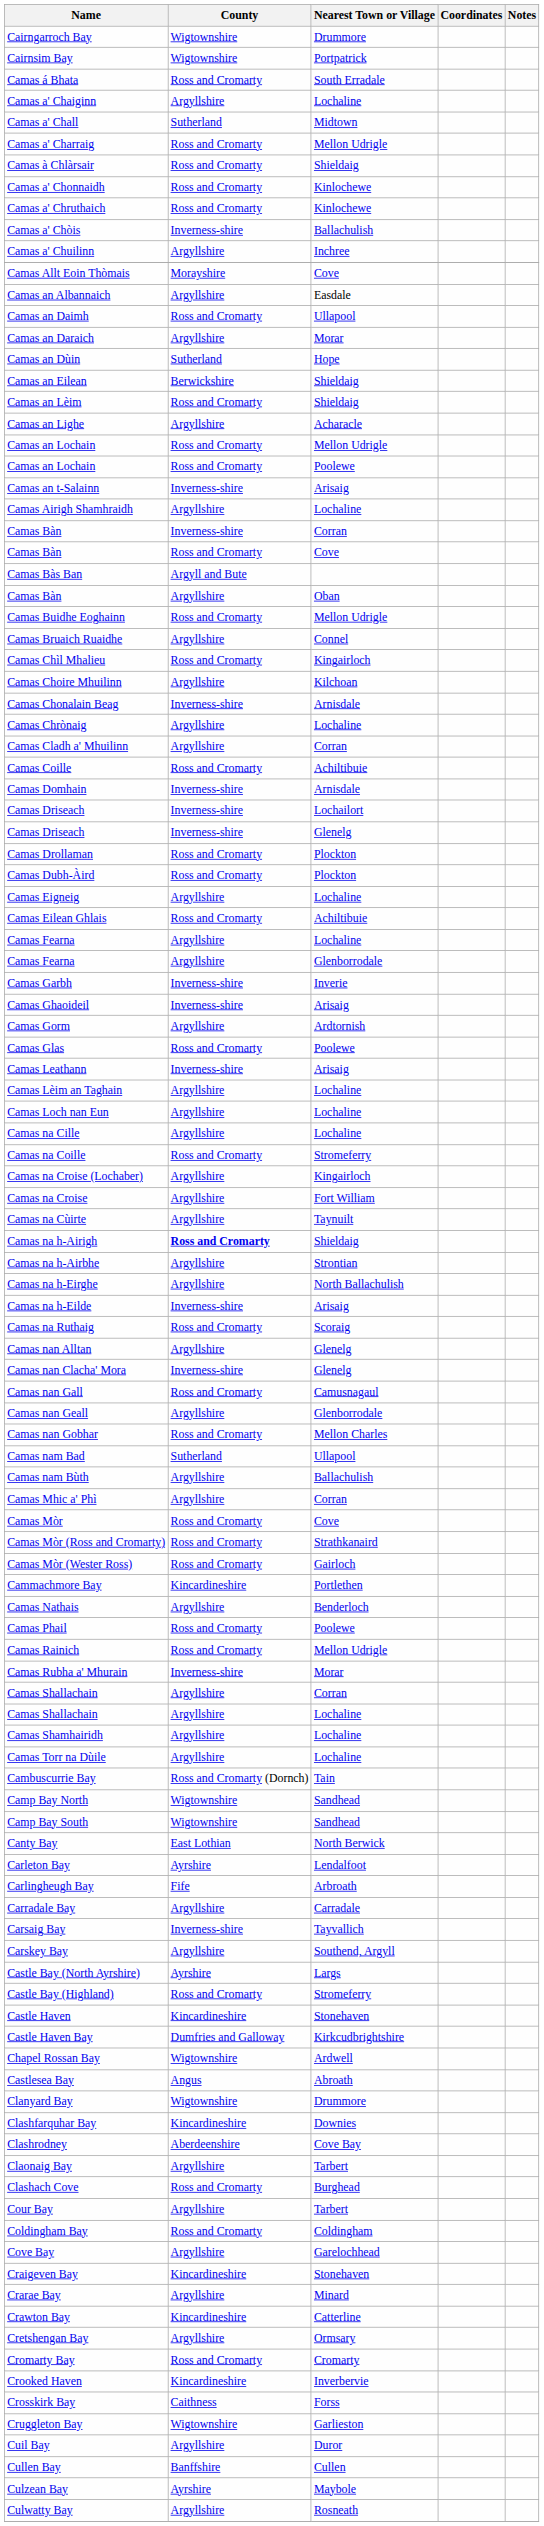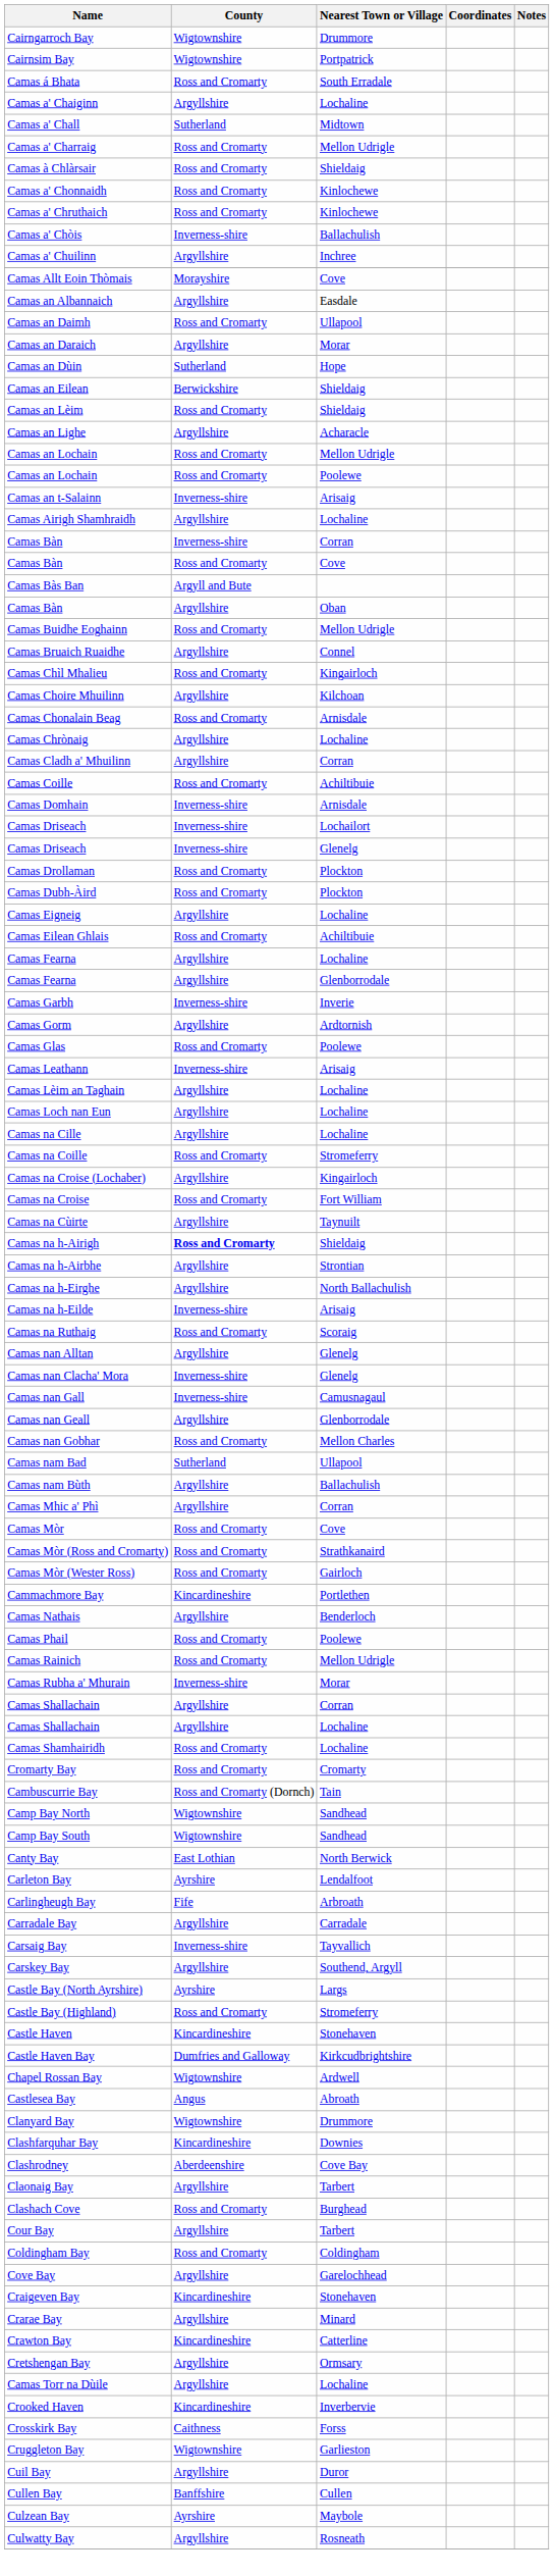 <table class="wikitable sortable" style="table-layout:fixed;background-color:#FEFEFE;font-size:95%;padding:0.30em;line-height:1.35em;">
 <tr>
 <th scope="col">Name</th>
 <th scope="col">County</th>
 <th scope="col">Nearest Town or Village</th>
 <th scope="col">Coordinates</th>
 <th scope="col">Notes</th>
 </tr>
 <tr>
 <td><a href='#'>Cairngarroch Bay</a></td>
 <td><a href='#'>Wigtownshire</a></td>
 <td><a href='#'>Drummore</a></td>
 <td></td>
 <td></td>
 </tr>
 <tr>
 <td><a href='#'>Cairnsim Bay</a></td>
 <td><a href='#'>Wigtownshire</a></td>
 <td><a href='#'>Portpatrick</a></td>
 <td></td>
 <td></td>
 </tr>
 <tr>
 <td><a href='#'>Camas á Bhata</a></td>
 <td><a href='#'>Ross and Cromarty</a></td>
 <td><a href='#'>South Erradale</a></td>
 <td></td>
 <td></td>
 </tr>
 <tr>
 <td><a href='#'>Camas a' Chaiginn</a></td>
 <td><a href='#'>Argyllshire</a></td>
 <td><a href='#'>Lochaline</a></td>
 <td></td>
 <td></td>
 </tr>
 <tr>
 <td><a href='#'>Camas a' Chall</a></td>
 <td><a href='#'>Sutherland</a></td>
 <td><a href='#'>Midtown</a></td>
 <td></td>
 <td></td>
 </tr>
 <tr>
 <td><a href='#'>Camas a' Charraig</a></td>
 <td><a href='#'>Ross and Cromarty</a></td>
 <td><a href='#'>Mellon Udrigle</a></td>
 <td></td>
 <td></td>
 </tr>
 <tr>
 <td><a href='#'>Camas à Chlàrsair</a></td>
 <td><a href='#'>Ross and Cromarty</a></td>
 <td><a href='#'>Shieldaig</a></td>
 <td></td>
 <td></td>
 </tr>
 <tr>
 <td><a href='#'>Camas a' Chonnaidh</a></td>
 <td><a href='#'>Ross and Cromarty</a></td>
 <td><a href='#'>Kinlochewe</a></td>
 <td></td>
 <td></td>
 </tr>
 <tr>
 <td><a href='#'>Camas a' Chruthaich</a></td>
 <td><a href='#'>Ross and Cromarty</a></td>
 <td><a href='#'>Kinlochewe</a></td>
 <td></td>
 <td></td>
 </tr>
 <tr>
 <td><a href='#'>Camas a' Chòis</a></td>
 <td><a href='#'>Inverness-shire</a></td>
 <td><a href='#'>Ballachulish</a></td>
 <td></td>
 <td></td>
 </tr>
 <tr>
 <td><a href='#'>Camas a' Chuilinn</a></td>
 <td><a href='#'>Argyllshire</a></td>
 <td><a href='#'>Inchree</a></td>
 <td></td>
 <td></td>
 </tr>
 <tr>
 </tr>
 <tr>
 <td><a href='#'>Camas Allt Eoin Thòmais</a></td>
 <td><a href='#'>Morayshire</a></td>
 <td><a href='#'>Cove</a></td>
 <td></td>
 <td></td>
 </tr>
 <tr>
 <td><a href='#'>Camas an Albannaich</a></td>
 <td><a href='#'>Argyllshire</a></td>
 <td>Easdale</td>
 <td></td>
 <td></td>
 </tr>
 <tr>
 <td><a href='#'>Camas an Daimh</a></td>
 <td><a href='#'>Ross and Cromarty</a></td>
 <td><a href='#'>Ullapool</a></td>
 <td></td>
 <td></td>
 </tr>
 <tr>
 <td><a href='#'>Camas an Daraich</a></td>
 <td><a href='#'>Argyllshire</a></td>
 <td><a href='#'>Morar</a></td>
 <td></td>
 <td></td>
 </tr>
 <tr>
 <td><a href='#'>Camas an Dùin</a></td>
 <td><a href='#'>Sutherland</a></td>
 <td><a href='#'>Hope</a></td>
 <td></td>
 <td></td>
 </tr>
 <tr>
 <td><a href='#'>Camas an Eilean</a></td>
 <td><a href='#'>Berwickshire</a></td>
 <td><a href='#'>Shieldaig</a></td>
 <td></td>
 <td></td>
 </tr>
 <tr>
 <td><a href='#'>Camas an Lèim</a></td>
 <td><a href='#'>Ross and Cromarty</a></td>
 <td><a href='#'>Shieldaig</a></td>
 <td></td>
 <td></td>
 </tr>
 <tr>
 <td><a href='#'>Camas an Lighe</a></td>
 <td><a href='#'>Argyllshire</a></td>
 <td><a href='#'>Acharacle</a></td>
 <td></td>
 <td></td>
 </tr>
 <tr>
 <td><a href='#'>Camas an Lochain</a></td>
 <td><a href='#'>Ross and Cromarty</a></td>
 <td><a href='#'>Mellon Udrigle</a></td>
 <td></td>
 <td></td>
 </tr>
 <tr>
 <td><a href='#'>Camas an Lochain</a></td>
 <td><a href='#'>Ross and Cromarty</a></td>
 <td><a href='#'>Poolewe</a></td>
 <td></td>
 <td></td>
 </tr>
 <tr>
 <td><a href='#'>Camas an t-Salainn</a></td>
 <td><a href='#'>Inverness-shire</a></td>
 <td><a href='#'>Arisaig</a></td>
 <td></td>
 <td></td>
 </tr>
 <tr>
 <td><a href='#'>Camas Airigh Shamhraidh</a></td>
 <td><a href='#'>Argyllshire</a></td>
 <td><a href='#'>Lochaline</a></td>
 <td></td>
 <td></td>
 </tr>
 <tr>
 <td><a href='#'>Camas Bàn</a></td>
 <td><a href='#'>Inverness-shire</a></td>
 <td><a href='#'>Corran</a></td>
 <td></td>
 <td></td>
 </tr>
 <tr>
 <td><a href='#'>Camas Bàn</a></td>
 <td><a href='#'>Ross and Cromarty</a></td>
 <td><a href='#'>Cove</a></td>
 <td></td>
 <td></td>
 </tr>
 <tr>
 <td><a href='#'>Camas Bàs Ban</a></td>
 <td><a href='#'>Argyll and Bute</a></td>
 <td></td>
 <td></td>
 <td></td>
 </tr>
 <tr>
 <td><a href='#'>Camas Bàn</a></td>
 <td><a href='#'>Argyllshire</a></td>
 <td><a href='#'>Oban</a></td>
 <td></td>
 <td></td>
 </tr>
 <tr>
 <td><a href='#'>Camas Buidhe Eoghainn</a></td>
 <td><a href='#'>Ross and Cromarty</a></td>
 <td><a href='#'>Mellon Udrigle</a></td>
 <td></td>
 <td></td>
 </tr>
 <tr>
 <td><a href='#'>Camas Bruaich Ruaidhe</a></td>
 <td><a href='#'>Argyllshire</a></td>
 <td><a href='#'>Connel</a></td>
 <td></td>
 <td></td>
 </tr>
 <tr>
 <td><a href='#'>Camas Chìl Mhalieu</a></td>
 <td><a href='#'>Ross and Cromarty</a></td>
 <td><a href='#'>Kingairloch</a></td>
 <td></td>
 <td></td>
 </tr>
 <tr>
 <td><a href='#'>Camas Choire Mhuilinn</a></td>
 <td><a href='#'>Argyllshire</a></td>
 <td><a href='#'>Kilchoan</a></td>
 <td></td>
 <td></td>
 </tr>
 <tr>
 <td><a href='#'>Camas Chonalain Beag</a></td>
-<td><a href='#'>Inverness-shire</a></td>
+<td><a href='#'>Ross and Cromarty</a></td>
 <td><a href='#'>Arnisdale</a></td>
 <td></td>
 <td></td>
 </tr>
 <tr>
 <td><a href='#'>Camas Chrònaig</a></td>
 <td><a href='#'>Argyllshire</a></td>
 <td><a href='#'>Lochaline</a></td>
 <td></td>
 <td></td>
 </tr>
 <tr>
 <td><a href='#'>Camas Cladh a' Mhuilinn</a></td>
 <td><a href='#'>Argyllshire</a></td>
 <td><a href='#'>Corran</a></td>
 <td></td>
 <td></td>
 </tr>
 <tr>
 <td><a href='#'>Camas Coille</a></td>
 <td><a href='#'>Ross and Cromarty</a></td>
 <td><a href='#'>Achiltibuie</a></td>
 <td></td>
 <td></td>
 </tr>
 <tr>
 <td><a href='#'>Camas Domhain</a></td>
 <td><a href='#'>Inverness-shire</a></td>
 <td><a href='#'>Arnisdale</a></td>
 <td></td>
 <td></td>
 </tr>
 <tr>
 <td><a href='#'>Camas Driseach</a></td>
 <td><a href='#'>Inverness-shire</a></td>
 <td><a href='#'>Lochailort</a></td>
 <td></td>
 <td></td>
 </tr>
 <tr>
 <td><a href='#'>Camas Driseach</a></td>
 <td><a href='#'>Inverness-shire</a></td>
 <td><a href='#'>Glenelg</a></td>
 <td></td>
 <td></td>
 </tr>
 <tr>
 <td><a href='#'>Camas Drollaman</a></td>
 <td><a href='#'>Ross and Cromarty</a></td>
 <td><a href='#'>Plockton</a></td>
 <td></td>
 <td></td>
 </tr>
 <tr>
 <td><a href='#'>Camas Dubh-Àird</a></td>
 <td><a href='#'>Ross and Cromarty</a></td>
 <td><a href='#'>Plockton</a></td>
 <td></td>
 <td></td>
 </tr>
 <tr>
 <td><a href='#'>Camas Eigneig</a></td>
 <td><a href='#'>Argyllshire</a></td>
 <td><a href='#'>Lochaline</a></td>
 <td></td>
 <td></td>
 </tr>
 <tr>
 <td><a href='#'>Camas Eilean Ghlais</a></td>
 <td><a href='#'>Ross and Cromarty</a></td>
 <td><a href='#'>Achiltibuie</a></td>
 <td></td>
 <td></td>
 </tr>
 <tr>
 <td><a href='#'>Camas Fearna</a></td>
 <td><a href='#'>Argyllshire</a></td>
 <td><a href='#'>Lochaline</a></td>
 <td></td>
 <td></td>
 </tr>
 <tr>
 <td><a href='#'>Camas Fearna</a></td>
 <td><a href='#'>Argyllshire</a></td>
 <td><a href='#'>Glenborrodale</a></td>
 <td></td>
 <td></td>
 </tr>
 <tr>
 <td><a href='#'>Camas Garbh</a></td>
 <td><a href='#'>Inverness-shire</a></td>
 <td><a href='#'>Inverie</a></td>
 <td></td>
 <td></td>
 </tr>
 <tr>
-<td><a href='#'>Camas Ghaoideil</a></td>
-<td><a href='#'>Inverness-shire</a></td>
-<td><a href='#'>Arisaig</a></td>
-<td></td>
-<td></td>
-</tr>
-<tr>
 <td><a href='#'>Camas Gorm</a></td>
 <td><a href='#'>Argyllshire</a></td>
 <td><a href='#'>Ardtornish</a></td>
 <td></td>
 <td></td>
 </tr>
 <tr>
 <td><a href='#'>Camas Glas</a></td>
 <td><a href='#'>Ross and Cromarty</a></td>
 <td><a href='#'>Poolewe</a></td>
 <td></td>
 <td></td>
 </tr>
 <tr>
 <td><a href='#'>Camas Leathann</a></td>
 <td><a href='#'>Inverness-shire</a></td>
 <td><a href='#'>Arisaig</a></td>
 <td></td>
 <td></td>
 </tr>
 <tr>
 <td><a href='#'>Camas Lèim an Taghain</a></td>
 <td><a href='#'>Argyllshire</a></td>
 <td><a href='#'>Lochaline</a></td>
 <td></td>
 <td></td>
 </tr>
 <tr>
 <td><a href='#'>Camas Loch nan Eun</a></td>
 <td><a href='#'>Argyllshire</a></td>
 <td><a href='#'>Lochaline</a></td>
 <td></td>
 <td></td>
 </tr>
 <tr>
 <td><a href='#'>Camas na Cille</a></td>
 <td><a href='#'>Argyllshire</a></td>
 <td><a href='#'>Lochaline</a></td>
 <td></td>
 <td></td>
 </tr>
 <tr>
 <td><a href='#'>Camas na Coille</a></td>
 <td><a href='#'>Ross and Cromarty</a></td>
 <td><a href='#'>Stromeferry</a></td>
 <td></td>
 <td></td>
 </tr>
 <tr>
 <td><a href='#'>Camas na Croise (Lochaber)</a></td>
 <td><a href='#'>Argyllshire</a></td>
 <td><a href='#'>Kingairloch</a></td>
 <td></td>
 <td></td>
 </tr>
 <tr>
 <td><a href='#'>Camas na Croise</a></td>
-<td><a href='#'>Argyllshire</a></td>
+<td><a href='#'>Ross and Cromarty</a></td>
 <td><a href='#'>Fort William</a></td>
 <td></td>
 <td></td>
 </tr>
 <tr>
 <td><a href='#'>Camas na Cùirte</a></td>
 <td><a href='#'>Argyllshire</a></td>
 <td><a href='#'>Taynuilt</a></td>
 <td></td>
 <td></td>
 </tr>
 <tr>
 <td><a href='#'>Camas na h-Airigh</a></td>
 <td><strong><a href='#'>Ross and Cromarty</a></strong></td>
 <td><a href='#'>Shieldaig</a></td>
 <td></td>
 <td></td>
 </tr>
 <tr>
 <td><a href='#'>Camas na h-Airbhe</a></td>
 <td><a href='#'>Argyllshire</a></td>
 <td><a href='#'>Strontian</a></td>
 <td></td>
 <td></td>
 </tr>
 <tr>
 <td><a href='#'>Camas na h-Eirghe</a></td>
 <td><a href='#'>Argyllshire</a></td>
 <td><a href='#'>North Ballachulish</a></td>
 <td></td>
 <td></td>
 </tr>
 <tr>
 <td><a href='#'>Camas na h-Eilde</a></td>
 <td><a href='#'>Inverness-shire</a></td>
 <td><a href='#'>Arisaig</a></td>
 <td></td>
 <td></td>
 </tr>
 <tr>
 <td><a href='#'>Camas na Ruthaig</a></td>
 <td><a href='#'>Ross and Cromarty</a></td>
 <td><a href='#'>Scoraig</a></td>
 <td></td>
 <td></td>
 </tr>
 <tr>
 <td><a href='#'>Camas nan Alltan</a></td>
 <td><a href='#'>Argyllshire</a></td>
 <td><a href='#'>Glenelg</a></td>
 <td></td>
 <td></td>
 </tr>
 <tr>
 <td><a href='#'>Camas nan Clacha' Mora</a></td>
 <td><a href='#'>Inverness-shire</a></td>
 <td><a href='#'>Glenelg</a></td>
 <td></td>
 <td></td>
 </tr>
 <tr>
 <td><a href='#'>Camas nan Gall</a></td>
-<td><a href='#'>Ross and Cromarty</a></td>
+<td><a href='#'>Inverness-shire</a></td>
 <td><a href='#'>Camusnagaul</a></td>
 <td></td>
 <td></td>
 </tr>
 <tr>
 <td><a href='#'>Camas nan Geall</a></td>
 <td><a href='#'>Argyllshire</a></td>
 <td><a href='#'>Glenborrodale</a></td>
 <td></td>
 <td></td>
 </tr>
 <tr>
 <td><a href='#'>Camas nan Gobhar</a></td>
 <td><a href='#'>Ross and Cromarty</a></td>
 <td><a href='#'>Mellon Charles</a></td>
 <td></td>
 <td></td>
 </tr>
 <tr>
 <td><a href='#'>Camas nam Bad</a></td>
 <td><a href='#'>Sutherland</a></td>
 <td><a href='#'>Ullapool</a></td>
 <td></td>
 <td></td>
 </tr>
 <tr>
 <td><a href='#'>Camas nam Bùth</a></td>
 <td><a href='#'>Argyllshire</a></td>
 <td><a href='#'>Ballachulish</a></td>
 <td></td>
 <td></td>
 </tr>
 <tr>
 <td><a href='#'>Camas Mhic a' Phì</a></td>
 <td><a href='#'>Argyllshire</a></td>
 <td><a href='#'>Corran</a></td>
 <td></td>
 <td></td>
 </tr>
 <tr>
 <td><a href='#'>Camas Mòr</a></td>
 <td><a href='#'>Ross and Cromarty</a></td>
 <td><a href='#'>Cove</a></td>
 <td></td>
 <td></td>
 </tr>
 <tr>
 <td><a href='#'>Camas Mòr (Ross and Cromarty)</a></td>
 <td><a href='#'>Ross and Cromarty</a></td>
 <td><a href='#'>Strathkanaird</a></td>
 <td></td>
 <td></td>
 </tr>
 <tr>
 <td><a href='#'>Camas Mòr (Wester Ross)</a></td>
 <td><a href='#'>Ross and Cromarty</a></td>
 <td><a href='#'>Gairloch</a></td>
 <td></td>
 <td></td>
 </tr>
 <tr>
 <td><a href='#'>Cammachmore Bay</a></td>
 <td><a href='#'>Kincardineshire</a></td>
 <td><a href='#'>Portlethen</a></td>
 <td></td>
 <td></td>
 </tr>
 <tr>
 <td><a href='#'>Camas Nathais</a></td>
 <td><a href='#'>Argyllshire</a></td>
 <td><a href='#'>Benderloch</a></td>
 <td></td>
 <td></td>
 </tr>
 <tr>
 <td><a href='#'>Camas Phail</a></td>
 <td><a href='#'>Ross and Cromarty</a></td>
 <td><a href='#'>Poolewe</a></td>
 <td></td>
 <td></td>
 </tr>
 <tr>
 <td><a href='#'>Camas Rainich</a></td>
 <td><a href='#'>Ross and Cromarty</a></td>
 <td><a href='#'>Mellon Udrigle</a></td>
 <td></td>
 <td></td>
 </tr>
 <tr>
 <td><a href='#'>Camas Rubha a' Mhurain</a></td>
 <td><a href='#'>Inverness-shire</a></td>
 <td><a href='#'>Morar</a></td>
 <td></td>
 <td></td>
 </tr>
 <tr>
 <td><a href='#'>Camas Shallachain</a></td>
 <td><a href='#'>Argyllshire</a></td>
 <td><a href='#'>Corran</a></td>
 <td></td>
 <td></td>
 </tr>
 <tr>
 <td><a href='#'>Camas Shallachain</a></td>
 <td><a href='#'>Argyllshire</a></td>
 <td><a href='#'>Lochaline</a></td>
 <td></td>
 <td></td>
 </tr>
 <tr>
 <td><a href='#'>Camas Shamhairidh</a></td>
-<td><a href='#'>Argyllshire</a></td>
+<td><a href='#'>Ross and Cromarty</a></td>
 <td><a href='#'>Lochaline</a></td>
 <td></td>
 <td></td>
 </tr>
 <tr>
-<td><a href='#'>Camas Torr na Dùile</a></td>
-<td><a href='#'>Argyllshire</a></td>
-<td><a href='#'>Lochaline</a></td>
+<td><a href='#'>Cromarty Bay</a></td>
+<td><a href='#'>Ross and Cromarty</a></td>
+<td><a href='#'>Cromarty</a></td>
 <td></td>
 <td></td>
 </tr>
 <tr>
 <td><a href='#'>Cambuscurrie Bay</a></td>
 <td><a href='#'>Ross and Cromarty</a> (Dornch)</td>
 <td><a href='#'>Tain</a></td>
 <td></td>
 <td></td>
 </tr>
 <tr>
 <td><a href='#'>Camp Bay North</a></td>
 <td><a href='#'>Wigtownshire</a></td>
 <td><a href='#'>Sandhead</a></td>
 <td></td>
 <td></td>
 </tr>
 <tr>
 <td><a href='#'>Camp Bay South</a></td>
 <td><a href='#'>Wigtownshire</a></td>
 <td><a href='#'>Sandhead</a></td>
 <td></td>
 <td></td>
 </tr>
 <tr>
 <td><a href='#'>Canty Bay</a></td>
 <td><a href='#'>East Lothian</a></td>
 <td><a href='#'>North Berwick</a></td>
 <td></td>
 <td></td>
 </tr>
 <tr>
 <td><a href='#'>Carleton Bay</a></td>
 <td><a href='#'>Ayrshire</a></td>
 <td><a href='#'>Lendalfoot</a></td>
 <td></td>
 <td></td>
 </tr>
 <tr>
 <td><a href='#'>Carlingheugh Bay</a></td>
 <td><a href='#'>Fife</a></td>
 <td><a href='#'>Arbroath</a></td>
 <td></td>
 <td></td>
 </tr>
 <tr>
 <td><a href='#'>Carradale Bay</a></td>
 <td><a href='#'>Argyllshire</a></td>
 <td><a href='#'>Carradale</a></td>
 <td></td>
 <td></td>
 </tr>
 <tr>
 <td><a href='#'>Carsaig Bay</a></td>
 <td><a href='#'>Inverness-shire</a></td>
 <td><a href='#'>Tayvallich</a></td>
 <td></td>
 <td></td>
 </tr>
 <tr>
 <td><a href='#'>Carskey Bay</a></td>
 <td><a href='#'>Argyllshire</a></td>
 <td><a href='#'>Southend, Argyll</a></td>
 <td></td>
 <td></td>
 </tr>
 <tr>
 <td><a href='#'>Castle Bay (North Ayrshire)</a></td>
 <td><a href='#'>Ayrshire</a></td>
 <td><a href='#'>Largs</a></td>
 <td></td>
 <td></td>
 </tr>
 <tr>
 <td><a href='#'>Castle Bay (Highland)</a></td>
 <td><a href='#'>Ross and Cromarty</a></td>
 <td><a href='#'>Stromeferry</a></td>
 <td></td>
 <td></td>
 </tr>
 <tr>
 <td><a href='#'>Castle Haven</a></td>
 <td><a href='#'>Kincardineshire</a></td>
 <td><a href='#'>Stonehaven</a></td>
 <td></td>
 <td></td>
 </tr>
 <tr>
 <td><a href='#'>Castle Haven Bay</a></td>
 <td><a href='#'>Dumfries and Galloway</a></td>
 <td><a href='#'>Kirkcudbrightshire</a></td>
 <td></td>
 <td></td>
 </tr>
 <tr>
 <td><a href='#'>Chapel Rossan Bay</a></td>
 <td><a href='#'>Wigtownshire</a></td>
 <td><a href='#'>Ardwell</a></td>
 <td></td>
 <td></td>
 </tr>
 <tr>
 <td><a href='#'>Castlesea Bay</a></td>
 <td><a href='#'>Angus</a></td>
 <td><a href='#'>Abroath</a></td>
 <td></td>
 <td></td>
 </tr>
 <tr>
 <td><a href='#'>Clanyard Bay</a></td>
 <td><a href='#'>Wigtownshire</a></td>
 <td><a href='#'>Drummore</a></td>
 <td></td>
 <td></td>
 </tr>
 <tr>
 <td><a href='#'>Clashfarquhar Bay</a></td>
 <td><a href='#'>Kincardineshire</a></td>
 <td><a href='#'>Downies</a></td>
 <td></td>
 <td></td>
 </tr>
 <tr>
 <td><a href='#'>Clashrodney</a></td>
 <td><a href='#'>Aberdeenshire</a></td>
 <td><a href='#'>Cove Bay</a></td>
 <td></td>
 <td></td>
 </tr>
 <tr>
 <td><a href='#'>Claonaig Bay</a></td>
 <td><a href='#'>Argyllshire</a></td>
 <td><a href='#'>Tarbert</a></td>
 <td></td>
 <td></td>
 </tr>
 <tr>
 <td><a href='#'>Clashach Cove</a></td>
 <td><a href='#'>Ross and Cromarty</a></td>
 <td><a href='#'>Burghead</a></td>
 <td></td>
 <td></td>
 </tr>
 <tr>
 <td><a href='#'>Cour Bay</a></td>
 <td><a href='#'>Argyllshire</a></td>
 <td><a href='#'>Tarbert</a></td>
 <td></td>
 <td></td>
 </tr>
 <tr>
 <td><a href='#'>Coldingham Bay</a></td>
 <td><a href='#'>Ross and Cromarty</a></td>
 <td><a href='#'>Coldingham</a></td>
 <td></td>
 <td></td>
 </tr>
 <tr>
 <td><a href='#'>Cove Bay</a></td>
 <td><a href='#'>Argyllshire</a></td>
 <td><a href='#'>Garelochhead</a></td>
 <td></td>
 <td></td>
 </tr>
 <tr>
 <td><a href='#'>Craigeven Bay</a></td>
 <td><a href='#'>Kincardineshire</a></td>
 <td><a href='#'>Stonehaven</a></td>
 <td></td>
 <td></td>
 </tr>
 <tr>
 <td><a href='#'>Crarae Bay</a></td>
 <td><a href='#'>Argyllshire</a></td>
 <td><a href='#'>Minard</a></td>
 <td></td>
 <td></td>
 </tr>
 <tr>
 <td><a href='#'>Crawton Bay</a></td>
 <td><a href='#'>Kincardineshire</a></td>
 <td><a href='#'>Catterline</a></td>
 <td></td>
 <td></td>
 </tr>
 <tr>
 <td><a href='#'>Cretshengan Bay</a></td>
 <td><a href='#'>Argyllshire</a></td>
 <td><a href='#'>Ormsary</a></td>
 <td></td>
 <td></td>
 </tr>
 <tr>
-<td><a href='#'>Cromarty Bay</a></td>
-<td><a href='#'>Ross and Cromarty</a></td>
-<td><a href='#'>Cromarty</a></td>
+<td><a href='#'>Camas Torr na Dùile</a></td>
+<td><a href='#'>Argyllshire</a></td>
+<td><a href='#'>Lochaline</a></td>
 <td></td>
 <td></td>
 </tr>
 <tr>
 <td><a href='#'>Crooked Haven</a></td>
 <td><a href='#'>Kincardineshire</a></td>
 <td><a href='#'>Inverbervie</a></td>
 <td></td>
 <td></td>
 </tr>
 <tr>
 <td><a href='#'>Crosskirk Bay</a></td>
 <td><a href='#'>Caithness</a></td>
 <td><a href='#'>Forss</a></td>
 <td></td>
 <td></td>
 </tr>
 <tr>
 <td><a href='#'>Cruggleton Bay</a></td>
 <td><a href='#'>Wigtownshire</a></td>
 <td><a href='#'>Garlieston</a></td>
 <td></td>
 <td></td>
 </tr>
 <tr>
 <td><a href='#'>Cuil Bay</a></td>
 <td><a href='#'>Argyllshire</a></td>
 <td><a href='#'>Duror</a></td>
 <td></td>
 <td></td>
 </tr>
 <tr>
 <td><a href='#'>Cullen Bay</a></td>
 <td><a href='#'>Banffshire</a></td>
 <td><a href='#'>Cullen</a></td>
 <td></td>
 <td></td>
 </tr>
 <tr>
 <td><a href='#'>Culzean Bay</a></td>
 <td><a href='#'>Ayrshire</a></td>
 <td><a href='#'>Maybole</a></td>
 <td></td>
 <td></td>
 </tr>
 <tr>
 <td><a href='#'>Culwatty Bay</a></td>
 <td><a href='#'>Argyllshire</a></td>
 <td><a href='#'>Rosneath</a></td>
 <td></td>
 <td></td>
 </tr>
 <tr>
 </tr>
 </table>
